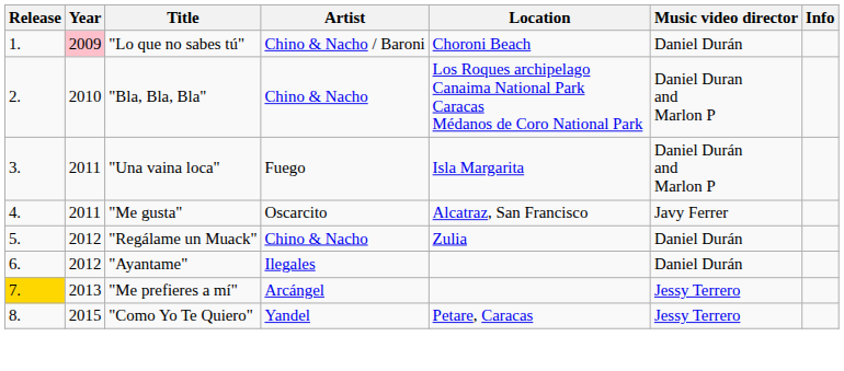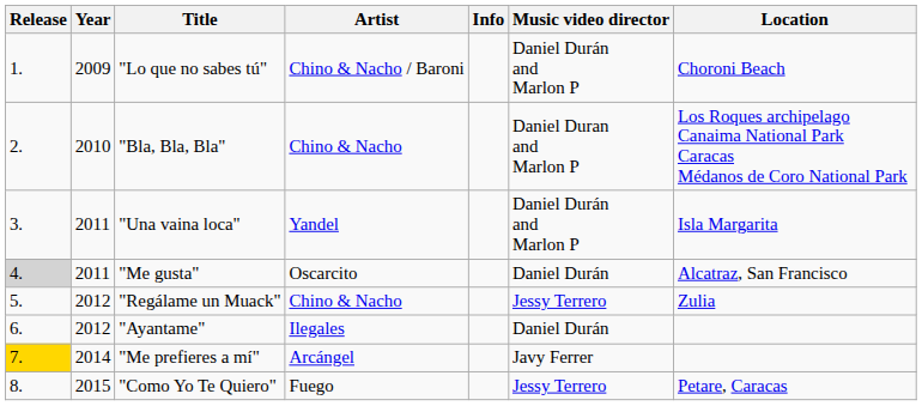 <table class="wikitable">
 <tr>
 <th>Release</th>
 <th>Year</th>
 <th><strong>Title</strong></th>
 <th><strong>Artist</strong></th>
+<th>Info</th>
+<th>Music video director</th>
 <th>Location</th>
-<th>Music video director</th>
-<th>Info</th>
 </tr>
 <tr>
 <td>1.</td>
-<td style="background: pink;">2009</td>
+<td>2009</td>
 <td>"Lo que no sabes tú"</td>
 <td><a href='#'>Chino & Nacho</a> / Baroni</td>
+<td></td>
+<td>Daniel Durán <br>and<br>Marlon P</td>
 <td><a href='#'>Choroni Beach</a></td>
-<td>Daniel Durán</td>
-<td></td>
 </tr>
 <tr>
 <td>2.</td>
 <td>2010</td>
 <td>"Bla, Bla, Bla"</td>
 <td><a href='#'>Chino & Nacho</a></td>
+<td></td>
+<td>Daniel Duran<br> and<br> Marlon P</td>
 <td><a href='#'>Los Roques archipelago</a><br><a href='#'>Canaima National Park</a><br><a href='#'>Caracas</a><br><a href='#'>Médanos de Coro National Park</a> </td>
-<td>Daniel Duran<br> and<br> Marlon P</td>
-<td></td>
 </tr>
 <tr>
 <td>3.</td>
 <td>2011</td>
 <td>"Una vaina loca"</td>
-<td>Fuego</td>
+<td><a href='#'>Yandel</a></td>
+<td></td>
+<td>Daniel Durán<br> and<br> Marlon P</td>
 <td><a href='#'>Isla Margarita</a></td>
-<td>Daniel Durán<br> and<br> Marlon P</td>
-<td></td>
 </tr>
 <tr>
-<td>4.</td>
+<td style="background: lightgrey;">4.</td>
 <td>2011</td>
 <td>"Me gusta"</td>
 <td>Oscarcito</td>
+<td></td>
+<td>Daniel Durán</td>
 <td><a href='#'>Alcatraz</a>, San Francisco</td>
-<td>Javy Ferrer</td>
-<td></td>
 </tr>
 <tr>
 <td>5.</td>
 <td>2012</td>
 <td>"Regálame un Muack"</td>
 <td><a href='#'>Chino & Nacho</a></td>
+<td></td>
+<td><a href='#'>Jessy Terrero</a></td>
 <td><a href='#'>Zulia</a></td>
-<td>Daniel Durán</td>
-<td></td>
 </tr>
 <tr>
 <td>6.</td>
 <td>2012</td>
 <td>"Ayantame"</td>
 <td><a href='#'>Ilegales</a></td>
 <td></td>
 <td>Daniel Durán</td>
 <td></td>
 </tr>
 <tr>
 <td style="background: gold;">7.</td>
-<td>2013</td>
+<td>2014</td>
 <td>"Me prefieres a mí"</td>
 <td><a href='#'>Arcángel</a></td>
 <td></td>
-<td><a href='#'>Jessy Terrero</a></td>
+<td>Javy Ferrer</td>
 <td></td>
 </tr>
 <tr>
 <td>8.</td>
 <td>2015</td>
 <td>"Como Yo Te Quiero"</td>
-<td><a href='#'>Yandel</a></td>
+<td>Fuego</td>
+<td></td>
+<td><a href='#'>Jessy Terrero</a></td>
 <td><a href='#'>Petare</a>, <a href='#'>Caracas</a></td>
-<td><a href='#'>Jessy Terrero</a></td>
-<td></td>
 </tr>
 </table>
